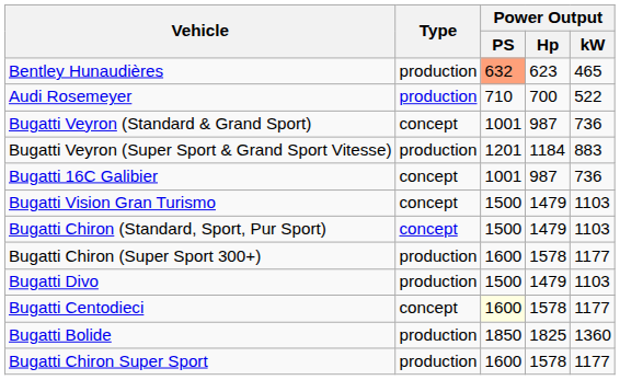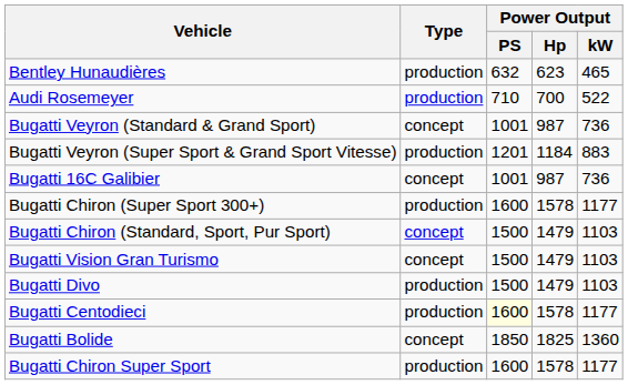 <table class="wikitable">
 <tr>
 <th rowspan="2">Vehicle</th>
 <th rowspan="2">Type</th>
 <th colspan="3">Power Output</th>
 </tr>
 <tr>
 <th>PS</th>
 <th>Hp</th>
 <th>kW</th>
 </tr>
 <tr>
 <td><a href='#'>Bentley Hunaudières</a></td>
 <td>production</td>
-<td style="background: lightsalmon;">632</td>
+<td>632</td>
 <td>623</td>
 <td>465</td>
 </tr>
 <tr>
 <td><a href='#'>Audi Rosemeyer</a></td>
 <td><a href='#'>production</a></td>
 <td>710</td>
 <td>700</td>
 <td>522</td>
 </tr>
 <tr>
 <td><a href='#'>Bugatti Veyron</a> (Standard & Grand Sport)</td>
 <td>concept</td>
 <td>1001</td>
 <td>987</td>
 <td>736</td>
 </tr>
 <tr>
 <td>Bugatti Veyron (Super Sport & Grand Sport Vitesse)</td>
 <td>production</td>
 <td>1201</td>
 <td>1184</td>
 <td>883</td>
 </tr>
 <tr>
 <td><a href='#'>Bugatti 16C Galibier</a></td>
 <td>concept</td>
 <td>1001</td>
 <td>987</td>
 <td>736</td>
 </tr>
 <tr>
-<td><a href='#'>Bugatti Vision Gran Turismo</a></td>
-<td>concept</td>
-<td>1500</td>
-<td>1479</td>
-<td>1103</td>
+<td>Bugatti Chiron (Super Sport 300+)</td>
+<td>production</td>
+<td>1600</td>
+<td>1578</td>
+<td>1177</td>
 </tr>
 <tr>
 <td><a href='#'>Bugatti Chiron</a> (Standard, Sport, Pur Sport)</td>
 <td><a href='#'>concept</a></td>
 <td>1500</td>
 <td>1479</td>
 <td>1103</td>
 </tr>
 <tr>
-<td>Bugatti Chiron (Super Sport 300+)</td>
-<td>production</td>
-<td>1600</td>
-<td>1578</td>
-<td>1177</td>
+<td><a href='#'>Bugatti Vision Gran Turismo</a></td>
+<td>concept</td>
+<td>1500</td>
+<td>1479</td>
+<td>1103</td>
 </tr>
 <tr>
 <td><a href='#'>Bugatti Divo</a></td>
 <td>production</td>
 <td>1500</td>
 <td>1479</td>
 <td>1103</td>
 </tr>
 <tr>
 <td><a href='#'>Bugatti Centodieci</a></td>
-<td>concept</td>
+<td>production</td>
 <td style="background: lightyellow;">1600</td>
 <td>1578</td>
 <td>1177</td>
 </tr>
 <tr>
 <td><a href='#'>Bugatti Bolide</a></td>
-<td>production</td>
+<td>concept</td>
 <td>1850</td>
 <td>1825</td>
 <td>1360</td>
 </tr>
 <tr>
 <td><a href='#'>Bugatti Chiron Super Sport</a></td>
 <td>production</td>
 <td>1600</td>
 <td>1578</td>
 <td>1177</td>
 </tr>
 </table>
